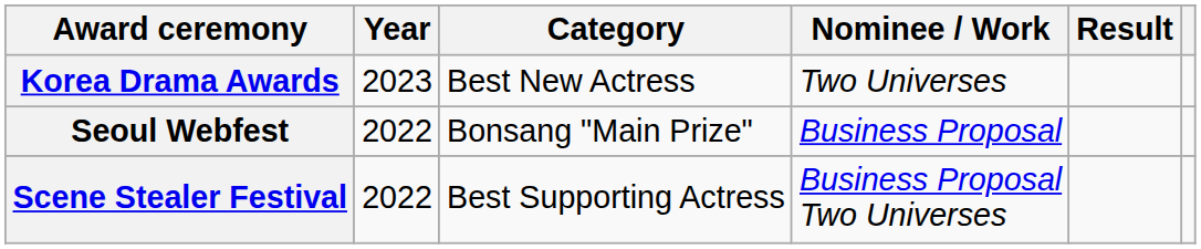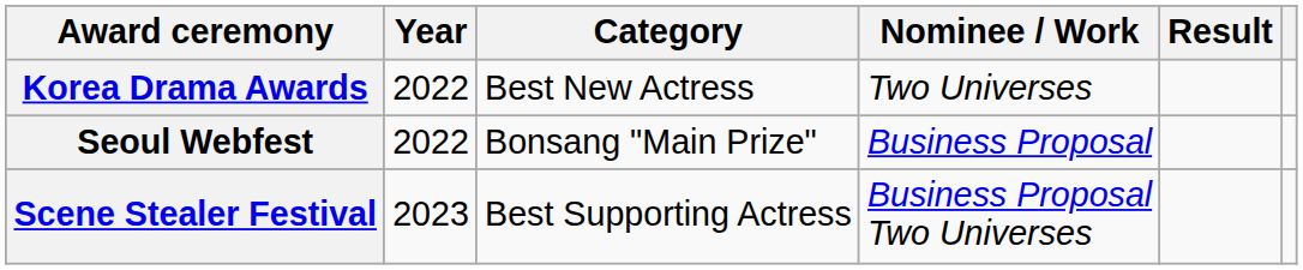 <table class="wikitable plainrowheaders sortable">
 <tr>
 <th scope="col">Award ceremony</th>
 <th scope="col">Year</th>
 <th scope="col">Category</th>
 <th scope="col">Nominee / Work</th>
 <th scope="col">Result</th>
 <th scope="col" class="unsortable"></th>
 </tr>
 <tr>
 <th scope="row"><a href='#'>Korea Drama Awards</a></th>
-<td>2023</td>
+<td>2022</td>
 <td>Best New Actress</td>
 <td><em>Two Universes</em></td>
 <td></td>
 <td></td>
 </tr>
 <tr>
 <th scope="row">Seoul Webfest</th>
 <td>2022</td>
 <td>Bonsang "Main Prize"</td>
 <td><em><a href='#'>Business Proposal</a></em></td>
 <td></td>
 <td></td>
 </tr>
 <tr>
 <th scope="row"><a href='#'>Scene Stealer Festival</a></th>
-<td>2022</td>
+<td>2023</td>
 <td>Best Supporting Actress</td>
 <td><em><a href='#'>Business Proposal</a></em><br><em>Two Universes</em></td>
 <td></td>
 <td></td>
 </tr>
 </table>
